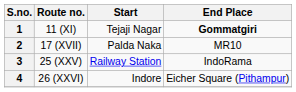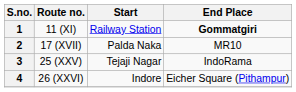 <table class="sortable plainrowheaders wikitable">
 <tr>
 <th scope="col">S.no.</th>
 <th scope="col">Route no.</th>
 <th scope="col">Start</th>
 <th scope="col">End Place</th>
 </tr>
 <tr>
 <th scope="row" style=text-align:center>1</th>
 <td align=center>11 (XI)</td>
-<td align=right>Tejaji Nagar</td>
+<td align=right><a href='#'>Railway Station</a></td>
 <td align=center><strong>Gommatgiri</strong></td>
 </tr>
 <tr>
 <th scope="row" style=text-align:center>2</th>
 <td align=center>17 (XVII)</td>
 <td align=right>Palda Naka</td>
 <td align=center>MR10</td>
 </tr>
 <tr>
 <th scope="row" style=text-align:center>3</th>
 <td align=center>25 (XXV)</td>
-<td align=right><a href='#'>Railway Station</a></td>
+<td align=right>Tejaji Nagar</td>
 <td align=center>IndoRama</td>
 </tr>
 <tr>
 <th scope="row" style=text-align:center>4</th>
 <td align=center>26 (XXVI)</td>
 <td align=right>Indore</td>
 <td align=center>Eicher Square (<a href='#'>Pithampur</a>)</td>
 </tr>
 <tr>
 </tr>
 </table>
